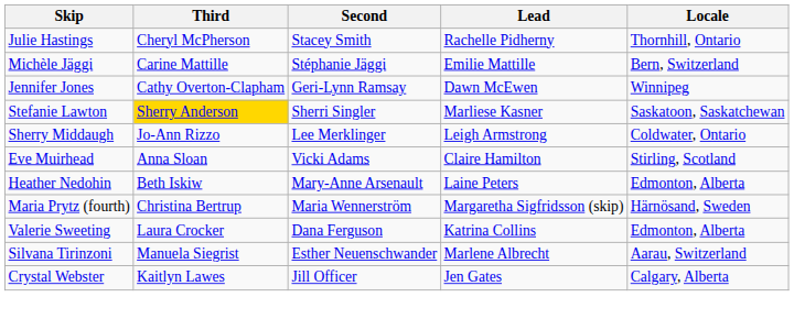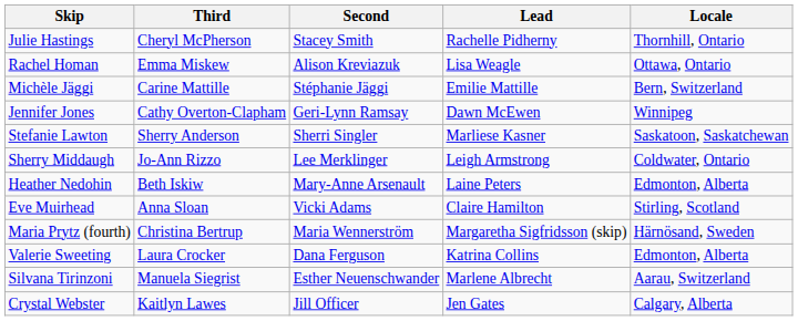 <table class=wikitable>
 <tr>
 <th>Skip</th>
 <th>Third</th>
 <th>Second</th>
 <th>Lead</th>
 <th>Locale</th>
 </tr>
 <tr>
 <td><a href='#'>Julie Hastings</a></td>
 <td><a href='#'>Cheryl McPherson</a></td>
 <td><a href='#'>Stacey Smith</a></td>
 <td><a href='#'>Rachelle Pidherny</a></td>
 <td> <a href='#'>Thornhill</a>, <a href='#'>Ontario</a></td>
+</tr>
+<tr>
+<td><a href='#'>Rachel Homan</a></td>
+<td><a href='#'>Emma Miskew</a></td>
+<td><a href='#'>Alison Kreviazuk</a></td>
+<td><a href='#'>Lisa Weagle</a></td>
+<td> <a href='#'>Ottawa</a>, <a href='#'>Ontario</a></td>
 </tr>
 <tr>
 <td><a href='#'>Michèle Jäggi</a></td>
 <td><a href='#'>Carine Mattille</a></td>
 <td><a href='#'>Stéphanie Jäggi</a></td>
 <td><a href='#'>Emilie Mattille</a></td>
 <td> <a href='#'>Bern</a>, <a href='#'>Switzerland</a></td>
 </tr>
 <tr>
 <td><a href='#'>Jennifer Jones</a></td>
 <td><a href='#'>Cathy Overton-Clapham</a></td>
 <td><a href='#'>Geri-Lynn Ramsay</a></td>
 <td><a href='#'>Dawn McEwen</a></td>
 <td> <a href='#'>Winnipeg</a></td>
 </tr>
 <tr>
 <td><a href='#'>Stefanie Lawton</a></td>
-<td style="background: gold;"><a href='#'>Sherry Anderson</a></td>
+<td><a href='#'>Sherry Anderson</a></td>
 <td><a href='#'>Sherri Singler</a></td>
 <td><a href='#'>Marliese Kasner</a></td>
 <td> <a href='#'>Saskatoon</a>, <a href='#'>Saskatchewan</a></td>
 </tr>
 <tr>
 <td><a href='#'>Sherry Middaugh</a></td>
 <td><a href='#'>Jo-Ann Rizzo</a></td>
 <td><a href='#'>Lee Merklinger</a></td>
 <td><a href='#'>Leigh Armstrong</a></td>
 <td> <a href='#'>Coldwater</a>, <a href='#'>Ontario</a></td>
 </tr>
 <tr>
+<td><a href='#'>Heather Nedohin</a></td>
+<td><a href='#'>Beth Iskiw</a></td>
+<td><a href='#'>Mary-Anne Arsenault</a></td>
+<td><a href='#'>Laine Peters</a></td>
+<td> <a href='#'>Edmonton</a>, <a href='#'>Alberta</a></td>
+</tr>
+<tr>
 <td><a href='#'>Eve Muirhead</a></td>
 <td><a href='#'>Anna Sloan</a></td>
 <td><a href='#'>Vicki Adams</a></td>
 <td><a href='#'>Claire Hamilton</a></td>
 <td> <a href='#'>Stirling</a>, <a href='#'>Scotland</a></td>
-</tr>
-<tr>
-<td><a href='#'>Heather Nedohin</a></td>
-<td><a href='#'>Beth Iskiw</a></td>
-<td><a href='#'>Mary-Anne Arsenault</a></td>
-<td><a href='#'>Laine Peters</a></td>
-<td> <a href='#'>Edmonton</a>, <a href='#'>Alberta</a></td>
 </tr>
 <tr>
 <td><a href='#'>Maria Prytz</a> (fourth)</td>
 <td><a href='#'>Christina Bertrup</a></td>
 <td><a href='#'>Maria Wennerström</a></td>
 <td><a href='#'>Margaretha Sigfridsson</a> (skip)</td>
 <td> <a href='#'>Härnösand</a>, <a href='#'>Sweden</a></td>
 </tr>
 <tr>
 <td><a href='#'>Valerie Sweeting</a></td>
 <td><a href='#'>Laura Crocker</a></td>
 <td><a href='#'>Dana Ferguson</a></td>
 <td><a href='#'>Katrina Collins</a></td>
 <td> <a href='#'>Edmonton</a>, <a href='#'>Alberta</a></td>
 </tr>
 <tr>
 <td><a href='#'>Silvana Tirinzoni</a></td>
 <td><a href='#'>Manuela Siegrist</a></td>
 <td><a href='#'>Esther Neuenschwander</a></td>
 <td><a href='#'>Marlene Albrecht</a></td>
 <td> <a href='#'>Aarau</a>, <a href='#'>Switzerland</a></td>
 </tr>
 <tr>
 <td><a href='#'>Crystal Webster</a></td>
 <td><a href='#'>Kaitlyn Lawes</a></td>
 <td><a href='#'>Jill Officer</a></td>
 <td><a href='#'>Jen Gates</a></td>
 <td> <a href='#'>Calgary</a>, <a href='#'>Alberta</a></td>
 </tr>
 </table>
